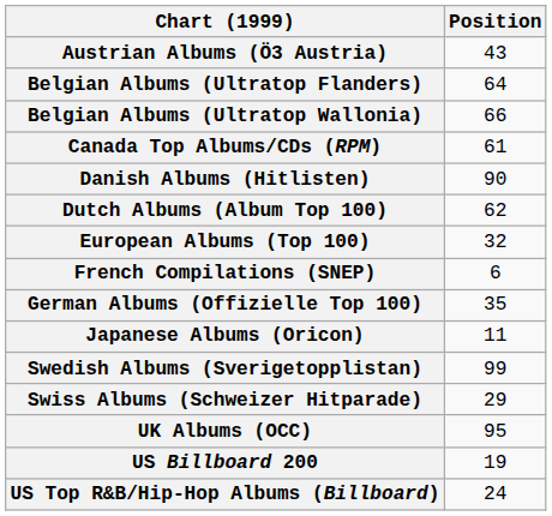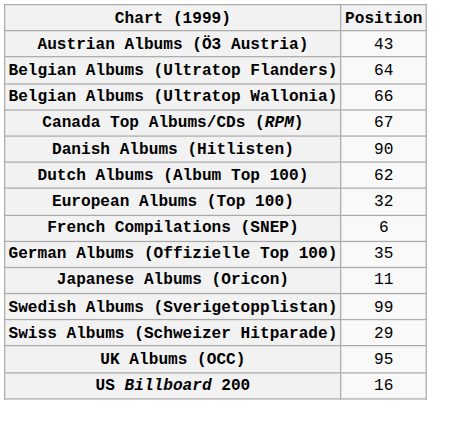 <table class="wikitable sortable plainrowheaders" style="text-align:center">
 <tr>
 <th scope="col">Chart (1999)</th>
 <th scope="col">Position</th>
 </tr>
 <tr>
 <th scope="row">Austrian Albums (Ö3 Austria)</th>
 <td>43</td>
 </tr>
 <tr>
 <th scope="row">Belgian Albums (Ultratop Flanders)</th>
 <td>64</td>
 </tr>
 <tr>
 <th scope="row">Belgian Albums (Ultratop Wallonia)</th>
 <td>66</td>
 </tr>
 <tr>
 <th scope="row">Canada Top Albums/CDs (<em>RPM</em>)</th>
-<td>61</td>
+<td>67</td>
 </tr>
 <tr>
 <th scope="row">Danish Albums (Hitlisten)</th>
 <td>90</td>
 </tr>
 <tr>
 <th scope="row">Dutch Albums (Album Top 100)</th>
 <td>62</td>
 </tr>
 <tr>
 <th scope="row">European Albums (Top 100)</th>
 <td>32</td>
 </tr>
 <tr>
 <th scope="row">French Compilations (SNEP)</th>
 <td>6</td>
 </tr>
 <tr>
 <th scope="row">German Albums (Offizielle Top 100)</th>
 <td>35</td>
 </tr>
 <tr>
 <th scope="row">Japanese Albums (Oricon)</th>
 <td>11</td>
 </tr>
 <tr>
 <th scope="row">Swedish Albums (Sverigetopplistan)</th>
 <td>99</td>
 </tr>
 <tr>
 <th scope="row">Swiss Albums (Schweizer Hitparade)</th>
 <td>29</td>
 </tr>
 <tr>
 <th scope="row">UK Albums (OCC)</th>
 <td>95</td>
 </tr>
 <tr>
 <th scope="row">US <em>Billboard</em> 200</th>
-<td>19</td>
-</tr>
-<tr>
-<th scope="row">US Top R&B/Hip-Hop Albums (<em>Billboard</em>)</th>
-<td>24</td>
+<td>16</td>
 </tr>
 </table>
